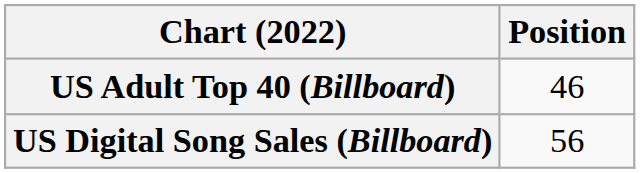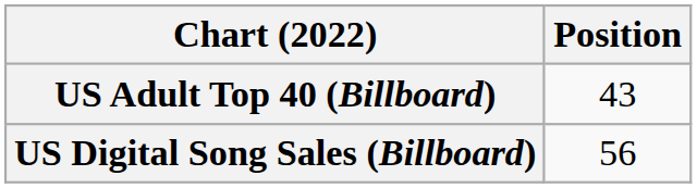 <table class="wikitable plainrowheaders" style="text-align:center">
 <tr>
 <th scope="col">Chart (2022)</th>
 <th scope="col">Position</th>
 </tr>
 <tr>
 <th scope="row">US Adult Top 40 (<em>Billboard</em>)</th>
-<td>46</td>
+<td>43</td>
 </tr>
 <tr>
 <th scope="row">US Digital Song Sales (<em>Billboard</em>)</th>
 <td>56</td>
 </tr>
 </table>
